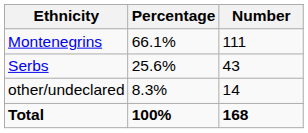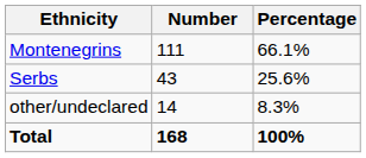 <table class="wikitable">
 <tr>
 <th width="100px">Ethnicity</th>
+<th width="80px">Number</th>
 <th width="80px">Percentage</th>
-<th width="80px">Number</th>
 </tr>
 <tr>
 <td><a href='#'>Montenegrins</a></td>
+<td>111</td>
 <td>66.1%</td>
-<td>111</td>
 </tr>
 <tr>
 <td><a href='#'>Serbs</a></td>
+<td>43</td>
 <td>25.6%</td>
-<td>43</td>
 </tr>
 <tr>
 <td>other/undeclared</td>
+<td>14</td>
 <td>8.3%</td>
-<td>14</td>
 </tr>
 <tr>
 <td><strong>Total</strong></td>
+<td><strong>168</strong></td>
 <td><strong>100%</strong></td>
-<td><strong>168</strong></td>
 </tr>
 </table>
